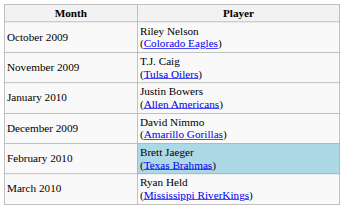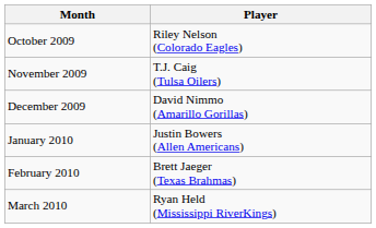 <table class="wikitable" style="width: 30em;">
 <tr align="center">
 <th>Month</th>
 <th>Player</th>
 </tr>
 <tr>
 <td>October 2009</td>
 <td>Riley Nelson<br>(<a href='#'>Colorado Eagles</a>)</td>
 </tr>
 <tr>
 <td>November 2009</td>
 <td>T.J. Caig<br>(<a href='#'>Tulsa Oilers</a>)</td>
 </tr>
 <tr>
+<td>December 2009</td>
+<td>David Nimmo<br>(<a href='#'>Amarillo Gorillas</a>)</td>
+</tr>
+<tr>
 <td>January 2010</td>
 <td>Justin Bowers<br>(<a href='#'>Allen Americans</a>)</td>
 </tr>
 <tr>
-<td>December 2009</td>
-<td>David Nimmo<br>(<a href='#'>Amarillo Gorillas</a>)</td>
-</tr>
-<tr>
 <td>February 2010</td>
-<td style="background: lightblue;">Brett Jaeger <br>(<a href='#'>Texas Brahmas</a>)</td>
+<td>Brett Jaeger <br>(<a href='#'>Texas Brahmas</a>)</td>
 </tr>
 <tr>
 <td>March 2010</td>
 <td>Ryan Held<br>(<a href='#'>Mississippi RiverKings</a>)</td>
 </tr>
 </table>
